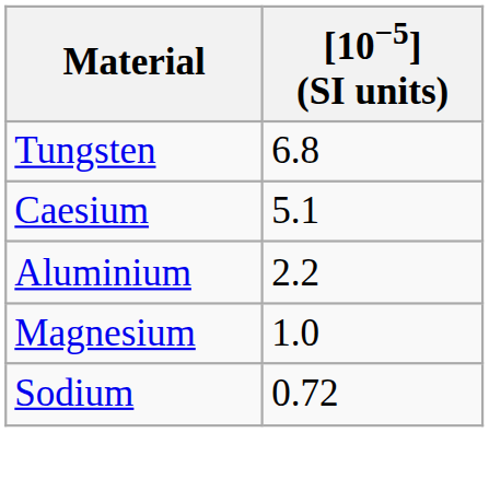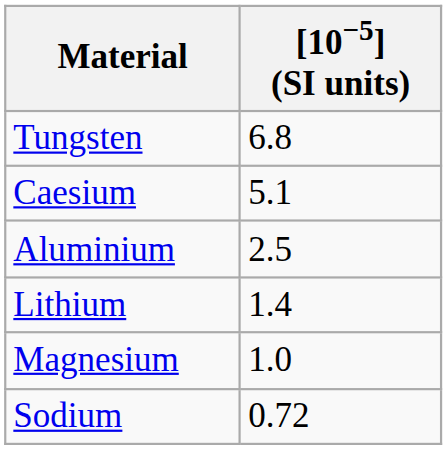 <table class="wikitable sortable" style="float:right; margin:20px" width="200px">
 <tr>
 <th>Material</th>
 <th> [10<sup>−5</sup>]<br>(SI units)</th>
 </tr>
 <tr>
 <td><a href='#'>Tungsten</a></td>
 <td>6.8</td>
 </tr>
 <tr>
 <td><a href='#'>Caesium</a></td>
 <td>5.1</td>
 </tr>
 <tr>
 <td><a href='#'>Aluminium</a></td>
-<td>2.2</td>
+<td>2.5</td>
+</tr>
+<tr>
+<td><a href='#'>Lithium</a></td>
+<td>1.4</td>
 </tr>
 <tr>
 <td><a href='#'>Magnesium</a></td>
 <td>1.0</td>
 </tr>
 <tr>
 <td><a href='#'>Sodium</a></td>
 <td>0.72</td>
 </tr>
 </table>
